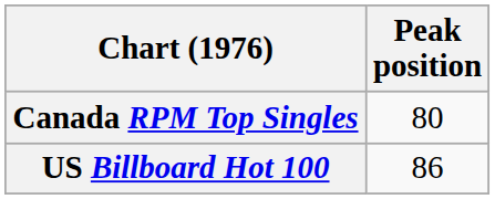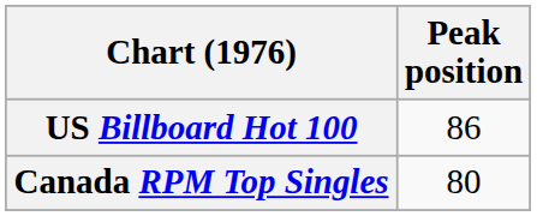 <table class="wikitable plainrowheaders" style="text-align:center">
 <tr>
 <th>Chart (1976)</th>
 <th>Peak<br>position</th>
 </tr>
 <tr>
+<th scope="row">US <em><a href='#'>Billboard Hot 100</a></em></th>
+<td>86</td>
+</tr>
+<tr>
 <th scope="row">Canada <em><a href='#'>RPM Top Singles</a></em></th>
 <td>80</td>
 </tr>
-<tr>
-<th scope="row">US <em><a href='#'>Billboard Hot 100</a></em></th>
-<td>86</td>
-</tr>
 </table>
